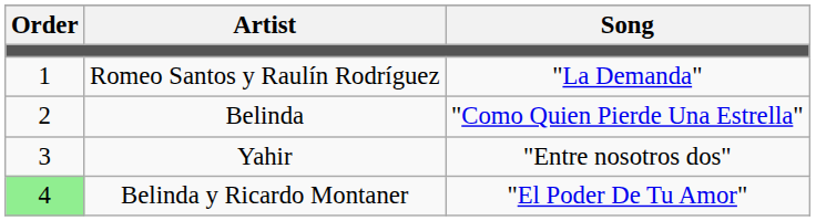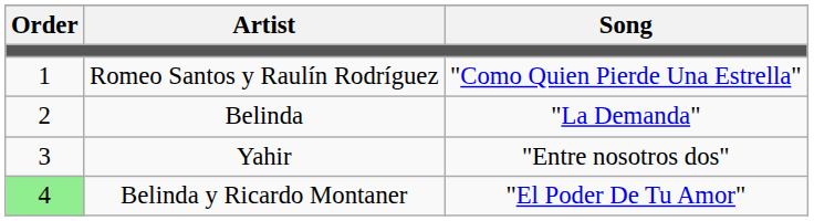 <table class="wikitable" style="text-align:center;">
 <tr>
 </tr>
 <tr>
 <th>Order</th>
 <th>Artist</th>
 <th>Song</th>
 </tr>
 <tr>
 <td colspan="3" style="background:#555;"></td>
 </tr>
 <tr>
 <td>1</td>
 <td>Romeo Santos y Raulín Rodríguez</td>
-<td>"<a href='#'>La Demanda</a>"</td>
+<td>"<a href='#'>Como Quien Pierde Una Estrella</a>"</td>
 </tr>
 <tr>
 <td>2</td>
 <td>Belinda</td>
-<td>"<a href='#'>Como Quien Pierde Una Estrella</a>"</td>
+<td>"<a href='#'>La Demanda</a>"</td>
 </tr>
 <tr>
 <td>3</td>
 <td>Yahir</td>
 <td>"Entre nosotros dos"</td>
 </tr>
 <tr>
 <td style="background: lightgreen;">4</td>
 <td>Belinda y Ricardo Montaner</td>
 <td>"<a href='#'>El Poder De Tu Amor</a>"</td>
 </tr>
 </table>
